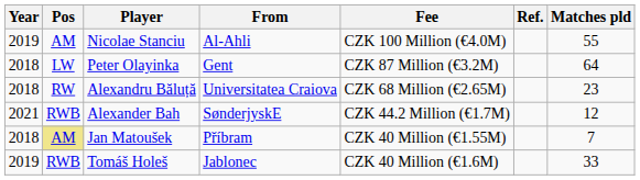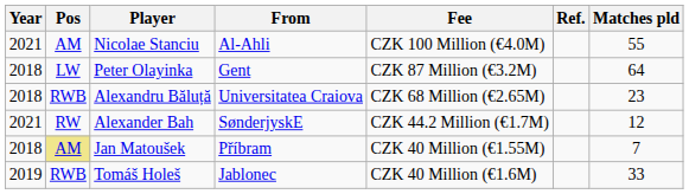 <table class="wikitable">
 <tr>
 <th>Year</th>
 <th>Pos</th>
 <th>Player</th>
 <th>From</th>
 <th>Fee</th>
 <th>Ref.</th>
 <th>Matches pld</th>
 </tr>
 <tr>
-<td rowspan=1>2019</td>
+<td rowspan=1>2021</td>
 <td style="text-align:center"><a href='#'>AM</a></td>
 <td> <a href='#'>Nicolae Stanciu</a></td>
 <td> <a href='#'>Al-Ahli</a></td>
 <td>CZK 100 Million (€4.0M)</td>
 <td style="text-align:center"></td>
 <td style="text-align:center">55</td>
 </tr>
 <tr>
 <td rowspan=1>2018</td>
 <td style="text-align:center"><a href='#'>LW</a></td>
 <td> <a href='#'>Peter Olayinka</a></td>
 <td> <a href='#'>Gent</a></td>
 <td>CZK 87 Million (€3.2M)</td>
 <td style="text-align:center"></td>
 <td style="text-align:center">64</td>
 </tr>
 <tr>
 <td rowspan=1>2018</td>
-<td style="text-align:center"><a href='#'>RW</a></td>
+<td style="text-align:center"><a href='#'>RWB</a></td>
 <td> <a href='#'>Alexandru Băluță</a></td>
 <td> <a href='#'>Universitatea Craiova</a></td>
 <td>CZK 68 Million  (€2.65M)</td>
 <td style="text-align:center"></td>
 <td style="text-align:center">23</td>
 </tr>
 <tr>
 <td rowspan=1>2021</td>
-<td style="text-align:center"><a href='#'>RWB</a></td>
+<td style="text-align:center"><a href='#'>RW</a></td>
 <td> <a href='#'>Alexander Bah</a></td>
 <td> <a href='#'>SønderjyskE</a></td>
 <td>CZK 44.2 Million  (€1.7M)</td>
 <td style="text-align:center"></td>
 <td style="text-align:center">12</td>
 </tr>
 <tr>
 <td rowspan=1>2018</td>
 <td style="background: khaki; text-align:center"><a href='#'>AM</a></td>
 <td> <a href='#'>Jan Matoušek</a></td>
 <td> <a href='#'>Příbram</a></td>
 <td>CZK 40 Million  (€1.55M)</td>
 <td style="text-align:center"></td>
 <td style="text-align:center">7</td>
 </tr>
 <tr>
 <td rowspan=1>2019</td>
 <td style="text-align:center"><a href='#'>RWB</a></td>
 <td> <a href='#'>Tomáš Holeš</a></td>
 <td> <a href='#'>Jablonec</a></td>
 <td>CZK 40 Million  (€1.6M)</td>
 <td style="text-align:center"></td>
 <td style="text-align:center">33</td>
 </tr>
 </table>
